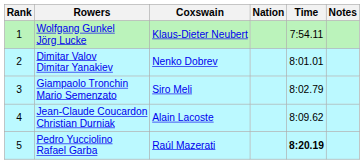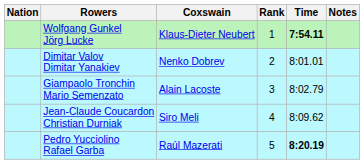 <table class="wikitable sortable" style="text-align:center">
 <tr>
-<th>Rank</th>
+<th>Nation</th>
 <th>Rowers</th>
 <th>Coxswain</th>
-<th>Nation</th>
+<th>Rank</th>
 <th>Time</th>
 <th>Notes</th>
 </tr>
 <tr bgcolor=bbf3bb>
-<td>1</td>
+<td align=left></td>
 <td align=left><a href='#'>Wolfgang Gunkel</a><br><a href='#'>Jörg Lucke</a></td>
 <td align=left><a href='#'>Klaus-Dieter Neubert</a></td>
-<td align=left></td>
-<td>7:54.11</td>
+<td>1</td>
+<td><strong>7:54.11</strong></td>
 <td></td>
 </tr>
 <tr bgcolor=bbf9ff>
-<td>2</td>
+<td align=left></td>
 <td align=left><a href='#'>Dimitar Valov</a><br><a href='#'>Dimitar Yanakiev</a></td>
 <td align=left><a href='#'>Nenko Dobrev</a></td>
-<td align=left></td>
+<td>2</td>
 <td>8:01.01</td>
 <td></td>
 </tr>
 <tr bgcolor=bbf9ff>
+<td align=left></td>
+<td align=left><a href='#'>Giampaolo Tronchin</a><br><a href='#'>Mario Semenzato</a></td>
+<td align=left><a href='#'>Alain Lacoste</a></td>
 <td>3</td>
-<td align=left><a href='#'>Giampaolo Tronchin</a><br><a href='#'>Mario Semenzato</a></td>
-<td align=left><a href='#'>Siro Meli</a></td>
-<td align=left></td>
 <td>8:02.79</td>
 <td></td>
 </tr>
 <tr bgcolor=bbf9ff>
+<td align=left></td>
+<td align=left><a href='#'>Jean-Claude Coucardon</a><br><a href='#'>Christian Durniak</a></td>
+<td align=left><a href='#'>Siro Meli</a></td>
 <td>4</td>
-<td align=left><a href='#'>Jean-Claude Coucardon</a><br><a href='#'>Christian Durniak</a></td>
-<td align=left><a href='#'>Alain Lacoste</a></td>
-<td align=left></td>
 <td>8:09.62</td>
 <td></td>
 </tr>
 <tr bgcolor=bbf9ff>
-<td>5</td>
+<td align=left></td>
 <td align=left><a href='#'>Pedro Yucciolino</a><br><a href='#'>Rafael Garba</a></td>
 <td align=left><a href='#'>Raúl Mazerati</a></td>
-<td align=left></td>
+<td>5</td>
 <td><strong>8:20.19</strong></td>
 <td></td>
 </tr>
 </table>
